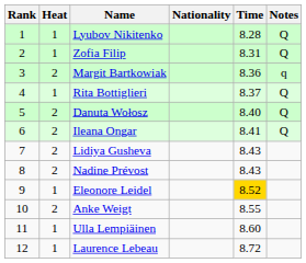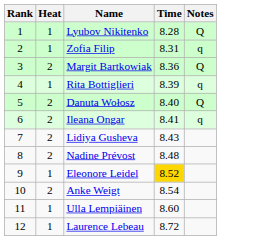 <table class="wikitable sortable" style="text-align:center">
 <tr>
 <th>Rank</th>
 <th>Heat</th>
 <th>Name</th>
-<th>Nationality</th>
 <th>Time</th>
 <th>Notes</th>
 </tr>
 <tr bgcolor=ccffcc>
 <td>1</td>
 <td>1</td>
 <td align="left"><a href='#'>Lyubov Nikitenko</a></td>
-<td align=left></td>
 <td>8.28</td>
 <td>Q</td>
 </tr>
 <tr bgcolor=ccffcc>
 <td>2</td>
 <td>1</td>
 <td align="left"><a href='#'>Zofia Filip</a></td>
-<td align=left></td>
 <td>8.31</td>
-<td>Q</td>
+<td>q</td>
 </tr>
 <tr bgcolor=ccffcc>
 <td>3</td>
 <td>2</td>
 <td align="left"><a href='#'>Margit Bartkowiak</a></td>
-<td align=left></td>
 <td>8.36</td>
-<td>q</td>
+<td>Q</td>
 </tr>
 <tr bgcolor=ddffdd>
 <td>4</td>
 <td>1</td>
 <td align="left"><a href='#'>Rita Bottiglieri</a></td>
-<td align=left></td>
-<td>8.37</td>
-<td>Q</td>
+<td>8.39</td>
+<td>q</td>
 </tr>
 <tr bgcolor=ccffcc>
 <td>5</td>
 <td>2</td>
 <td align="left"><a href='#'>Danuta Wołosz</a></td>
-<td align=left></td>
 <td>8.40</td>
 <td>Q</td>
 </tr>
 <tr bgcolor=ddffdd>
 <td>6</td>
 <td>2</td>
 <td align="left"><a href='#'>Ileana Ongar</a></td>
-<td align=left></td>
 <td>8.41</td>
-<td>Q</td>
+<td>q</td>
 </tr>
 <tr>
 <td>7</td>
 <td>2</td>
 <td align="left"><a href='#'>Lidiya Gusheva</a></td>
-<td align=left></td>
 <td>8.43</td>
 <td></td>
 </tr>
 <tr>
 <td>8</td>
 <td>2</td>
 <td align="left"><a href='#'>Nadine Prévost</a></td>
-<td align=left></td>
-<td>8.43</td>
+<td>8.48</td>
 <td></td>
 </tr>
 <tr>
 <td>9</td>
 <td>1</td>
 <td align="left"><a href='#'>Eleonore Leidel</a></td>
-<td align=left></td>
 <td style="background: gold;">8.52</td>
 <td></td>
 </tr>
 <tr>
 <td>10</td>
 <td>2</td>
 <td align="left"><a href='#'>Anke Weigt</a></td>
-<td align=left></td>
-<td>8.55</td>
+<td>8.54</td>
 <td></td>
 </tr>
 <tr>
 <td>11</td>
 <td>1</td>
 <td align="left"><a href='#'>Ulla Lempiäinen</a></td>
-<td align=left></td>
 <td>8.60</td>
 <td></td>
 </tr>
 <tr>
 <td>12</td>
 <td>1</td>
 <td align="left"><a href='#'>Laurence Lebeau</a></td>
-<td align=left></td>
 <td>8.72</td>
 <td></td>
 </tr>
 </table>
